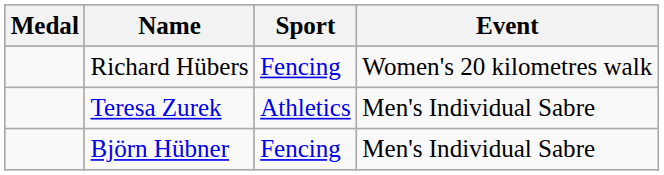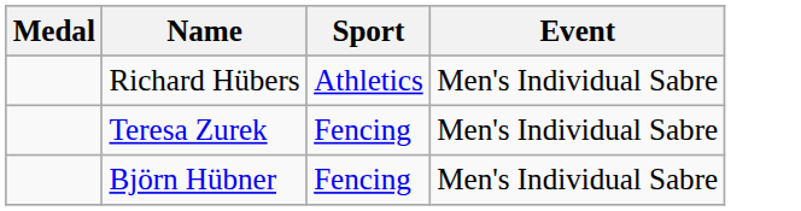 <table class="wikitable sortable" style="font-size: 95%;">
 <tr>
 <th>Medal</th>
 <th>Name</th>
 <th>Sport</th>
 <th>Event</th>
 </tr>
 <tr>
 <td></td>
 <td>Richard Hübers</td>
-<td><a href='#'>Fencing</a></td>
-<td>Women's 20 kilometres walk</td>
+<td><a href='#'>Athletics</a></td>
+<td>Men's Individual Sabre</td>
 </tr>
 <tr>
 <td></td>
 <td><a href='#'>Teresa Zurek</a></td>
-<td><a href='#'>Athletics</a></td>
+<td><a href='#'>Fencing</a></td>
 <td>Men's Individual Sabre</td>
 </tr>
 <tr>
 <td></td>
 <td><a href='#'>Björn Hübner</a></td>
 <td><a href='#'>Fencing</a></td>
 <td>Men's Individual Sabre</td>
 </tr>
 </table>
